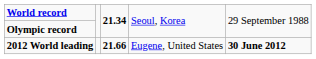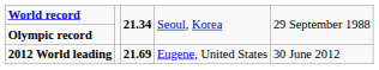 <table class="wikitable">
 <tr>
 <td><strong><a href='#'>World record</a></strong></td>
 <td rowspan=2></td>
 <td rowspan=2><strong>21.34</strong></td>
 <td rowspan=2><a href='#'>Seoul</a>, <a href='#'>Korea</a></td>
 <td rowspan=2>29 September 1988</td>
 </tr>
 <tr>
 <td><strong>Olympic record</strong></td>
 </tr>
 <tr>
 <td><strong>2012 World leading</strong></td>
 <td></td>
-<td><strong>21.66</strong></td>
+<td><strong>21.69</strong></td>
 <td><a href='#'>Eugene</a>, United States</td>
-<td><strong>30 June 2012</strong></td>
+<td>30 June 2012</td>
 </tr>
 </table>
